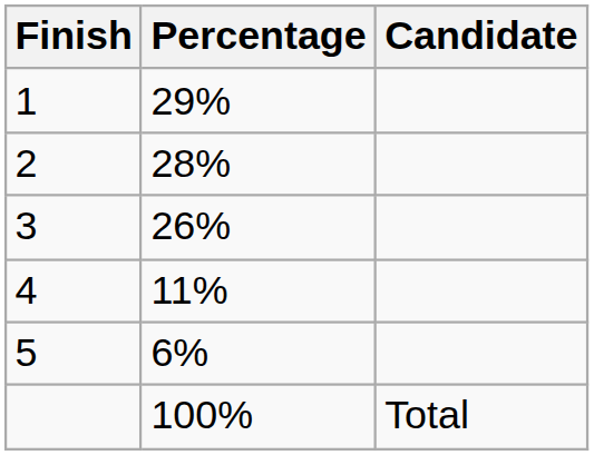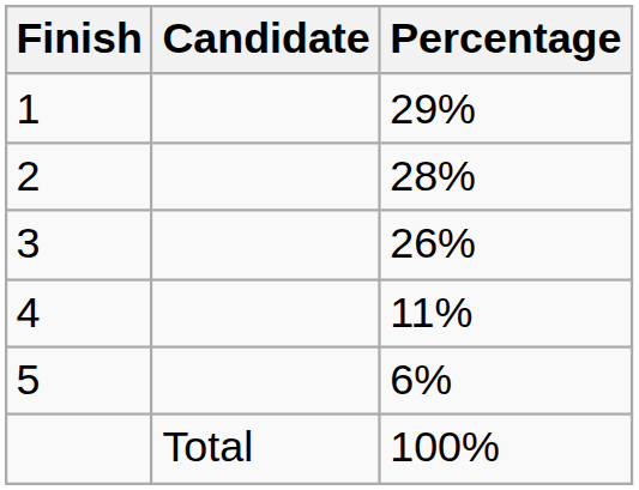 <table class="wikitable sortable">
 <tr>
 <th>Finish</th>
+<th>Candidate</th>
 <th>Percentage</th>
-<th>Candidate</th>
 </tr>
 <tr>
 <td>1</td>
+<td></td>
 <td>29%</td>
-<td></td>
 </tr>
 <tr>
 <td>2</td>
+<td></td>
 <td>28%</td>
-<td></td>
 </tr>
 <tr>
 <td>3</td>
+<td></td>
 <td>26%</td>
-<td></td>
 </tr>
 <tr>
 <td>4</td>
+<td></td>
 <td>11%</td>
-<td></td>
 </tr>
 <tr>
 <td>5</td>
+<td></td>
 <td>6%</td>
-<td></td>
 </tr>
 <tr>
 <td></td>
+<td>Total</td>
 <td>100%</td>
-<td>Total</td>
 </tr>
 </table>
